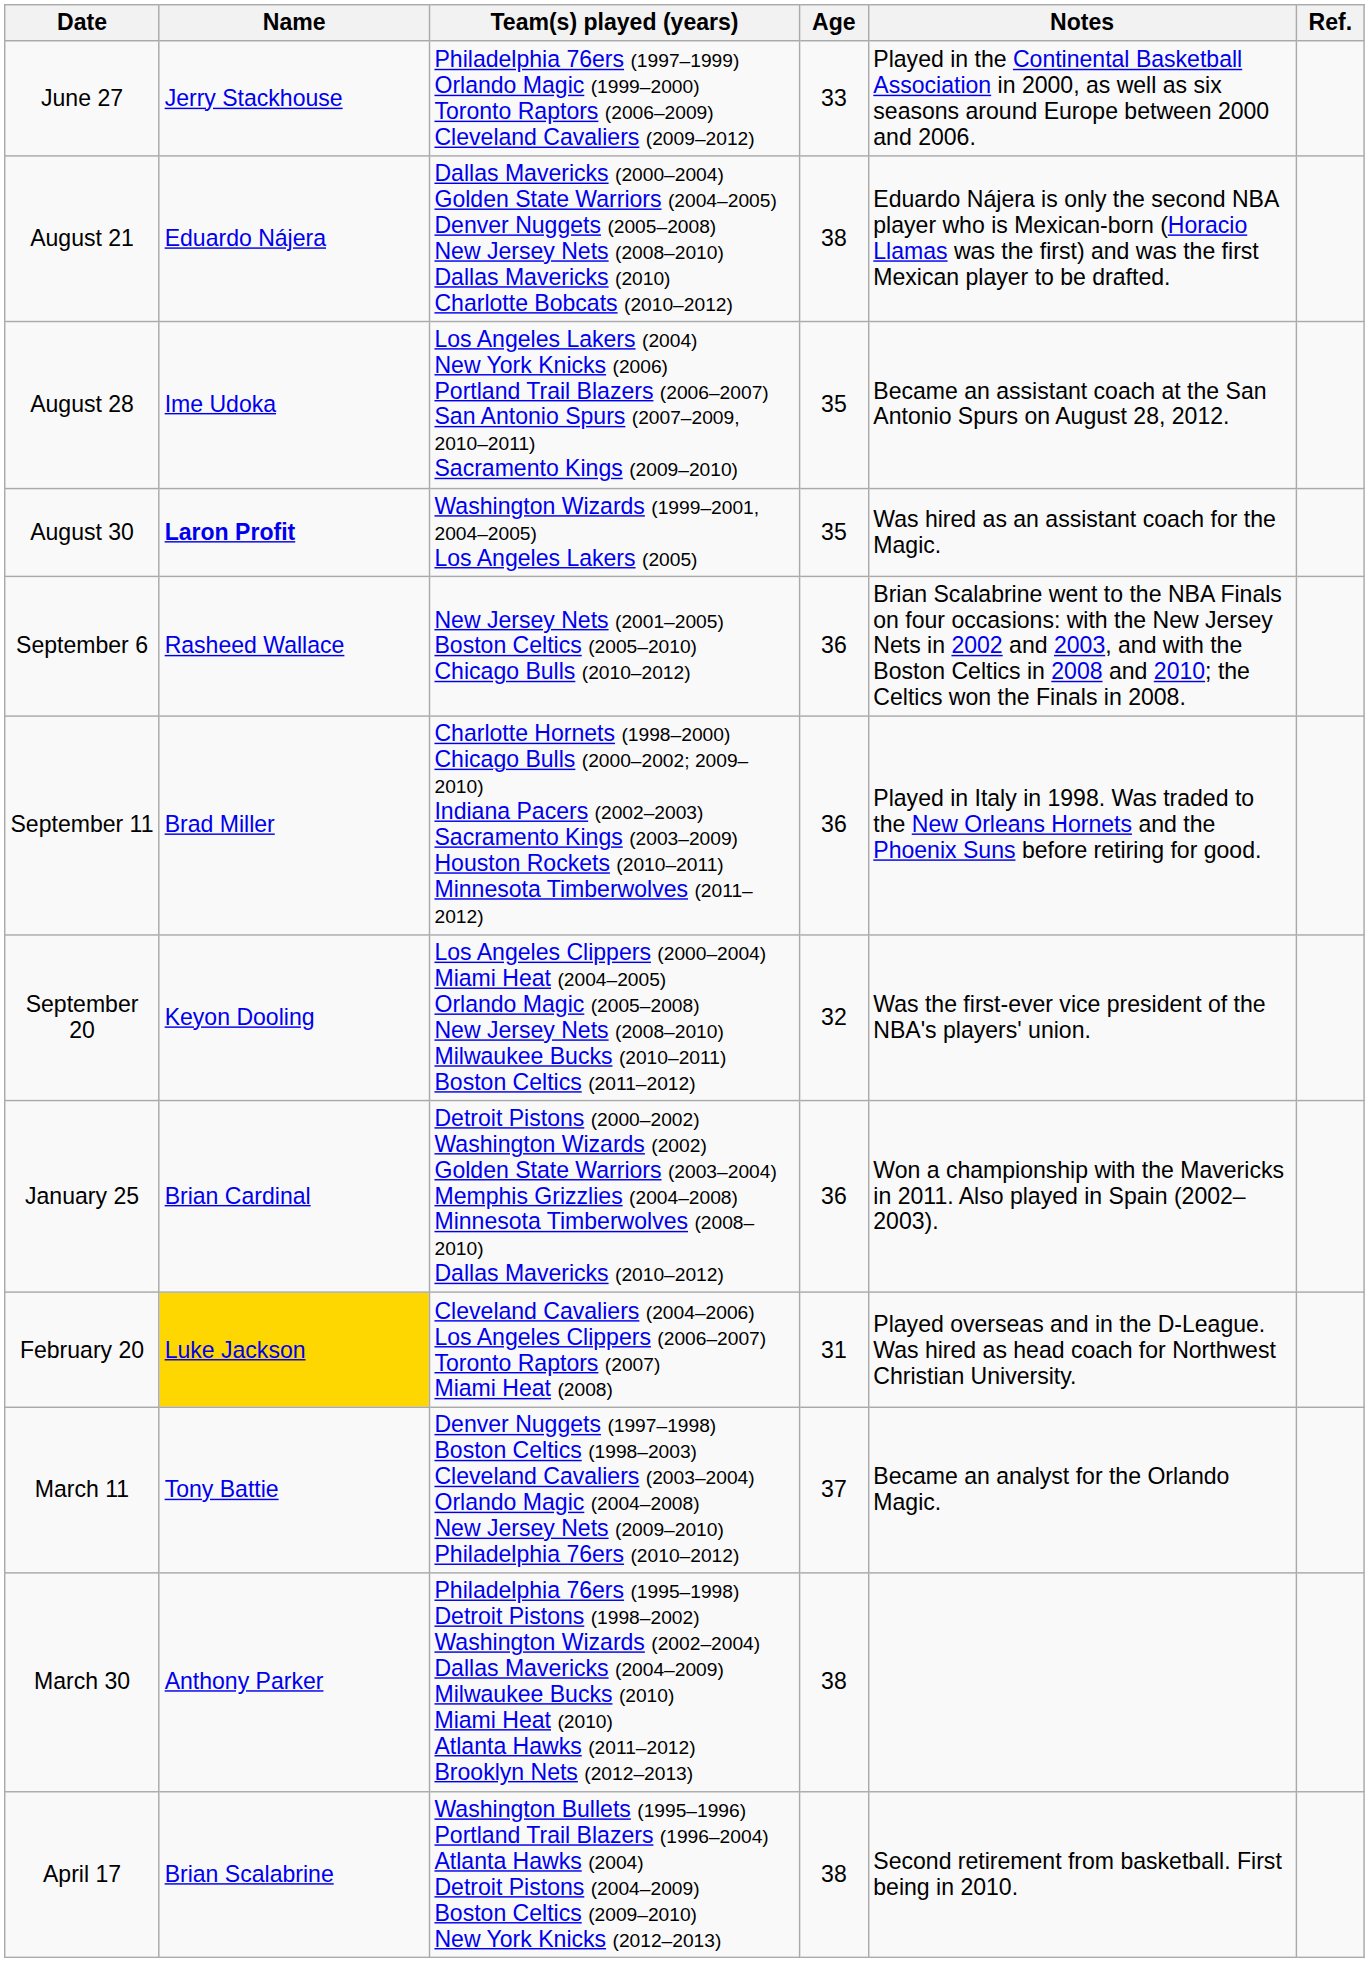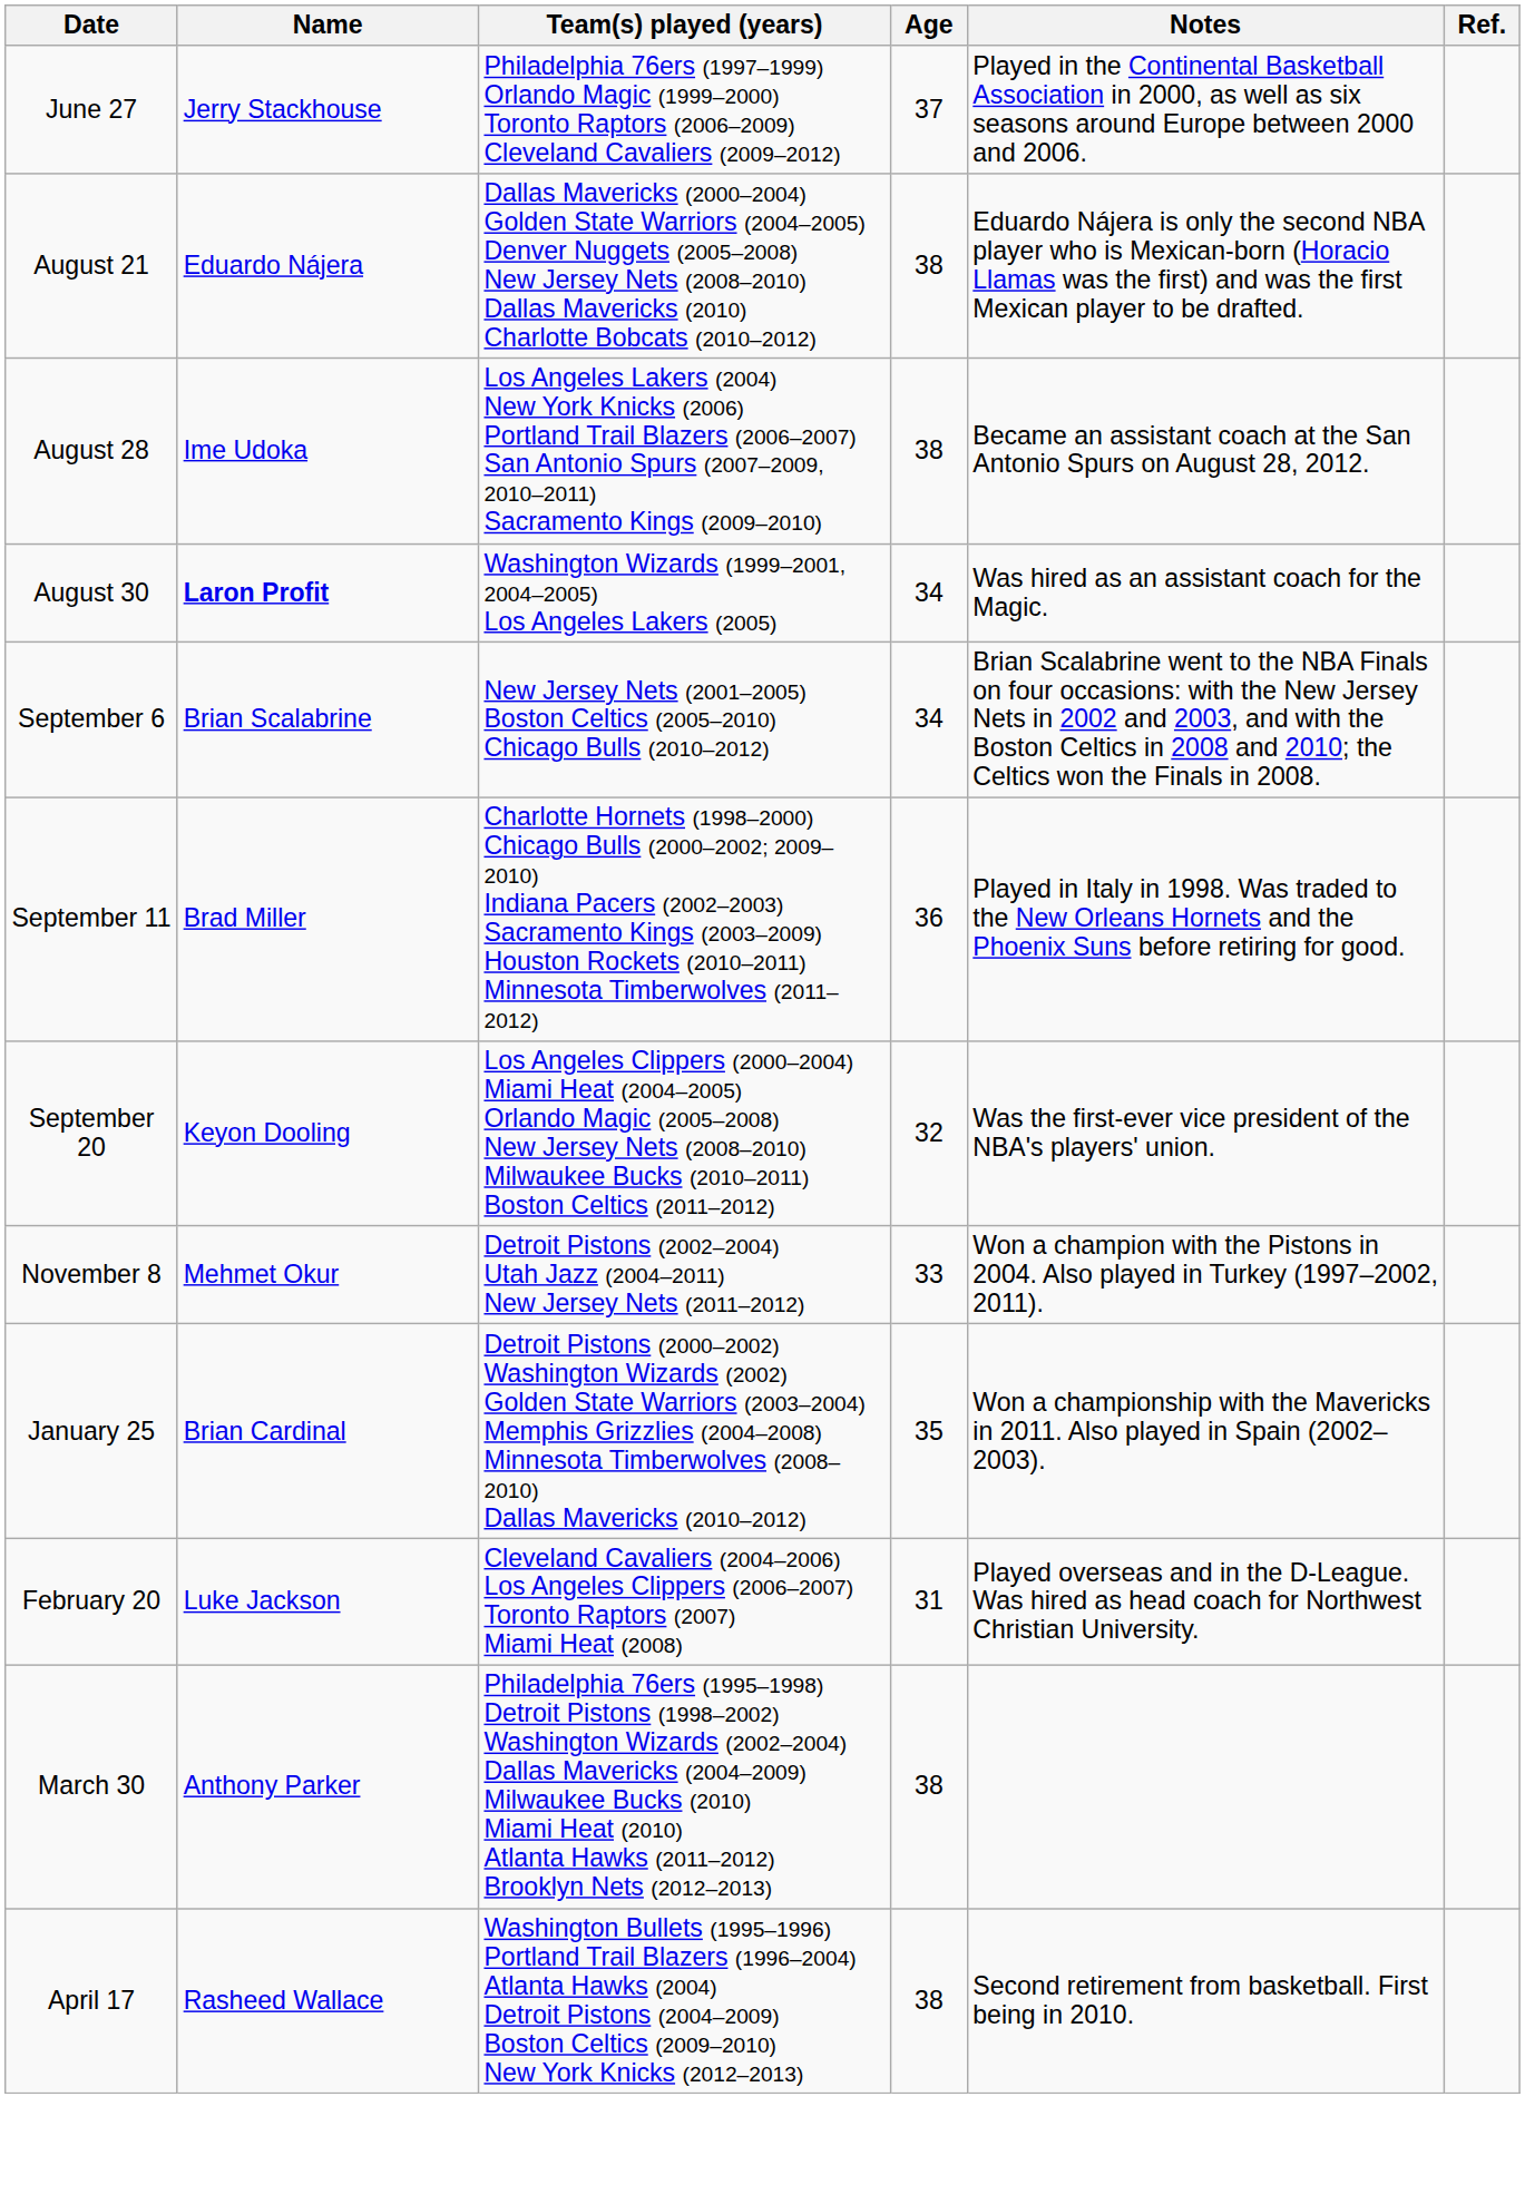 <table class="wikitable">
 <tr>
 <th style="width:100px">Date</th>
 <th style="width:180px">Name</th>
 <th style="width:250px">Team(s) played (years)</th>
 <th style="width:40px">Age</th>
 <th style="width:290px">Notes</th>
 <th style="width:40px">Ref.</th>
 </tr>
 <tr>
 <td align=center>June 27</td>
 <td><a href='#'>Jerry Stackhouse</a></td>
 <td><a href='#'>Philadelphia 76ers</a> <small>(1997–1999)</small><br><a href='#'>Orlando Magic</a> <small>(1999–2000)</small><br><a href='#'>Toronto Raptors</a> <small>(2006–2009)</small><br><a href='#'>Cleveland Cavaliers</a> <small>(2009–2012)</small></td>
-<td align=center>33</td>
+<td align=center>37</td>
 <td>Played in the <a href='#'>Continental Basketball Association</a> in 2000, as well as six seasons around Europe between 2000 and 2006.</td>
 <td align=center></td>
 </tr>
 <tr>
 <td align=center>August 21</td>
 <td><a href='#'>Eduardo Nájera</a></td>
 <td><a href='#'>Dallas Mavericks</a> <small>(2000–2004)</small><br><a href='#'>Golden State Warriors</a> <small>(2004–2005)</small><br><a href='#'>Denver Nuggets</a> <small>(2005–2008)</small><br><a href='#'>New Jersey Nets</a> <small>(2008–2010)</small><br><a href='#'>Dallas Mavericks</a> <small>(2010)</small><br><a href='#'>Charlotte Bobcats</a> <small>(2010–2012)</small></td>
 <td align=center>38</td>
 <td>Eduardo Nájera is only the second NBA player who is Mexican-born (<a href='#'>Horacio Llamas</a> was the first) and was the first Mexican player to be drafted.</td>
 <td align=center></td>
 </tr>
 <tr>
 <td align=center>August 28</td>
 <td><a href='#'>Ime Udoka</a></td>
 <td><a href='#'>Los Angeles Lakers</a> <small> (2004)</small><br><a href='#'>New York Knicks</a> <small> (2006)</small><br><a href='#'>Portland Trail Blazers</a> <small> (2006–2007)</small><br><a href='#'>San Antonio Spurs</a> <small> (2007–2009, 2010–2011)</small><br><a href='#'>Sacramento Kings</a> <small> (2009–2010)</small><br></td>
-<td align=center>35</td>
+<td align=center>38</td>
 <td>Became an assistant coach at the San Antonio Spurs on August 28, 2012.</td>
 <td align=center></td>
 </tr>
 <tr>
 <td align=center>August 30</td>
 <td><strong><a href='#'>Laron Profit</a></strong></td>
 <td><a href='#'>Washington Wizards</a> <small>(1999–2001, 2004–2005)</small><br><a href='#'>Los Angeles Lakers</a> <small>(2005)</small></td>
-<td align=center>35</td>
+<td align=center>34</td>
 <td>Was hired as an assistant coach for the Magic.</td>
 <td align=center></td>
 </tr>
 <tr>
 <td align=center>September 6</td>
-<td><a href='#'>Rasheed Wallace</a></td>
+<td><a href='#'>Brian Scalabrine</a></td>
 <td><a href='#'>New Jersey Nets</a> <small>(2001–2005)</small><br><a href='#'>Boston Celtics</a> <small>(2005–2010)</small><br><a href='#'>Chicago Bulls</a> <small>(2010–2012)</small></td>
-<td align=center>36</td>
+<td align=center>34</td>
 <td>Brian Scalabrine went to the NBA Finals on four occasions: with the New Jersey Nets in <a href='#'>2002</a> and <a href='#'>2003</a>, and with the Boston Celtics in <a href='#'>2008</a> and <a href='#'>2010</a>; the Celtics won the Finals in 2008.</td>
 <td align=center></td>
 </tr>
 <tr>
 <td align=center>September 11</td>
 <td><a href='#'>Brad Miller</a></td>
 <td><a href='#'>Charlotte Hornets</a> <small>(1998–2000)</small><br><a href='#'>Chicago Bulls</a> <small>(2000–2002; 2009–2010)</small><br><a href='#'>Indiana Pacers</a> <small>(2002–2003)</small><br><a href='#'>Sacramento Kings</a> <small>(2003–2009)</small><br><a href='#'>Houston Rockets</a> <small>(2010–2011)</small><br><a href='#'>Minnesota Timberwolves</a> <small>(2011–2012)</small></td>
 <td align=center>36</td>
 <td>Played in Italy in 1998. Was traded to the <a href='#'>New Orleans Hornets</a> and the <a href='#'>Phoenix Suns</a> before retiring for good.</td>
 <td align=center></td>
 </tr>
 <tr>
 <td align=center>September 20</td>
 <td><a href='#'>Keyon Dooling</a></td>
 <td><a href='#'>Los Angeles Clippers</a> <small>(2000–2004)</small><br><a href='#'>Miami Heat</a> <small>(2004–2005)</small><br><a href='#'>Orlando Magic</a> <small>(2005–2008)</small><br><a href='#'>New Jersey Nets</a> <small>(2008–2010)</small><br><a href='#'>Milwaukee Bucks</a> <small>(2010–2011)</small><br><a href='#'>Boston Celtics</a> <small>(2011–2012)</small></td>
 <td align=center>32</td>
 <td>Was the first-ever vice president of the NBA's players' union.</td>
 <td align=center></td>
 </tr>
 <tr>
+<td align=center>November 8</td>
+<td><a href='#'>Mehmet Okur</a></td>
+<td><a href='#'>Detroit Pistons</a> <small>(2002–2004)</small><br><a href='#'>Utah Jazz</a> <small>(2004–2011)</small><br><a href='#'>New Jersey Nets</a> <small>(2011–2012)</small></td>
+<td align=center>33</td>
+<td>Won a champion with the Pistons in 2004. Also played in Turkey (1997–2002, 2011).</td>
+<td align=center></td>
+</tr>
+<tr>
 <td align=center>January 25</td>
 <td><a href='#'>Brian Cardinal</a></td>
 <td><a href='#'>Detroit Pistons</a> <small>(2000–2002)</small><br><a href='#'>Washington Wizards</a> <small>(2002)</small><br><a href='#'>Golden State Warriors</a> <small>(2003–2004)</small><br><a href='#'>Memphis Grizzlies</a> <small>(2004–2008)</small><br><a href='#'>Minnesota Timberwolves</a> <small>(2008–2010)</small><br><a href='#'>Dallas Mavericks</a> <small>(2010–2012)</small></td>
-<td align=center>36</td>
+<td align=center>35</td>
 <td>Won a championship with the Mavericks in 2011. Also played in Spain (2002–2003).</td>
 <td align=center></td>
 </tr>
 <tr>
 <td align=center>February 20</td>
-<td style="background: gold;"><a href='#'>Luke Jackson</a></td>
+<td><a href='#'>Luke Jackson</a></td>
 <td><a href='#'>Cleveland Cavaliers</a> <small>(2004–2006)</small><br><a href='#'>Los Angeles Clippers</a> <small>(2006–2007)</small><br><a href='#'>Toronto Raptors</a> <small>(2007)</small><br><a href='#'>Miami Heat</a> <small>(2008)</small></td>
 <td align=center>31</td>
 <td>Played overseas and in the D-League. Was hired as head coach for Northwest Christian University.</td>
-<td align=center></td>
-</tr>
-<tr>
-<td align=center>March 11</td>
-<td><a href='#'>Tony Battie</a></td>
-<td><a href='#'>Denver Nuggets</a> <small>(1997–1998)</small><br><a href='#'>Boston Celtics</a> <small>(1998–2003)</small><br><a href='#'>Cleveland Cavaliers</a> <small>(2003–2004)</small><br><a href='#'>Orlando Magic</a> <small>(2004–2008)</small><br><a href='#'>New Jersey Nets</a> <small>(2009–2010)</small><br><a href='#'>Philadelphia 76ers</a> <small>(2010–2012)</small></td>
-<td align=center>37</td>
-<td>Became an analyst for the Orlando Magic.</td>
 <td align=center></td>
 </tr>
 <tr>
 <td align=center>March 30</td>
 <td><a href='#'>Anthony Parker</a></td>
 <td><a href='#'>Philadelphia 76ers</a> <small>(1995–1998)</small><br><a href='#'>Detroit Pistons</a> <small>(1998–2002)</small><br><a href='#'>Washington Wizards</a> <small>(2002–2004)</small><br><a href='#'>Dallas Mavericks</a> <small>(2004–2009)</small><br><a href='#'>Milwaukee Bucks</a> <small>(2010)</small><br><a href='#'>Miami Heat</a> <small>(2010)</small><br><a href='#'>Atlanta Hawks</a> <small>(2011–2012)</small><br><a href='#'>Brooklyn Nets</a> <small>(2012–2013)</small></td>
 <td align=center>38</td>
 <td></td>
 <td align=center></td>
 </tr>
 <tr>
 <td align=center>April 17</td>
-<td><a href='#'>Brian Scalabrine</a></td>
+<td><a href='#'>Rasheed Wallace</a></td>
 <td><a href='#'>Washington Bullets</a> <small>(1995–1996)</small><br><a href='#'>Portland Trail Blazers</a> <small>(1996–2004)</small><br><a href='#'>Atlanta Hawks</a> <small>(2004)</small><br><a href='#'>Detroit Pistons</a> <small>(2004–2009)</small><br><a href='#'>Boston Celtics</a> <small>(2009–2010)</small><br><a href='#'>New York Knicks</a> <small>(2012–2013)</small></td>
 <td align=center>38</td>
 <td>Second retirement from basketball. First being in 2010.</td>
 <td align=center></td>
 </tr>
 </table>
